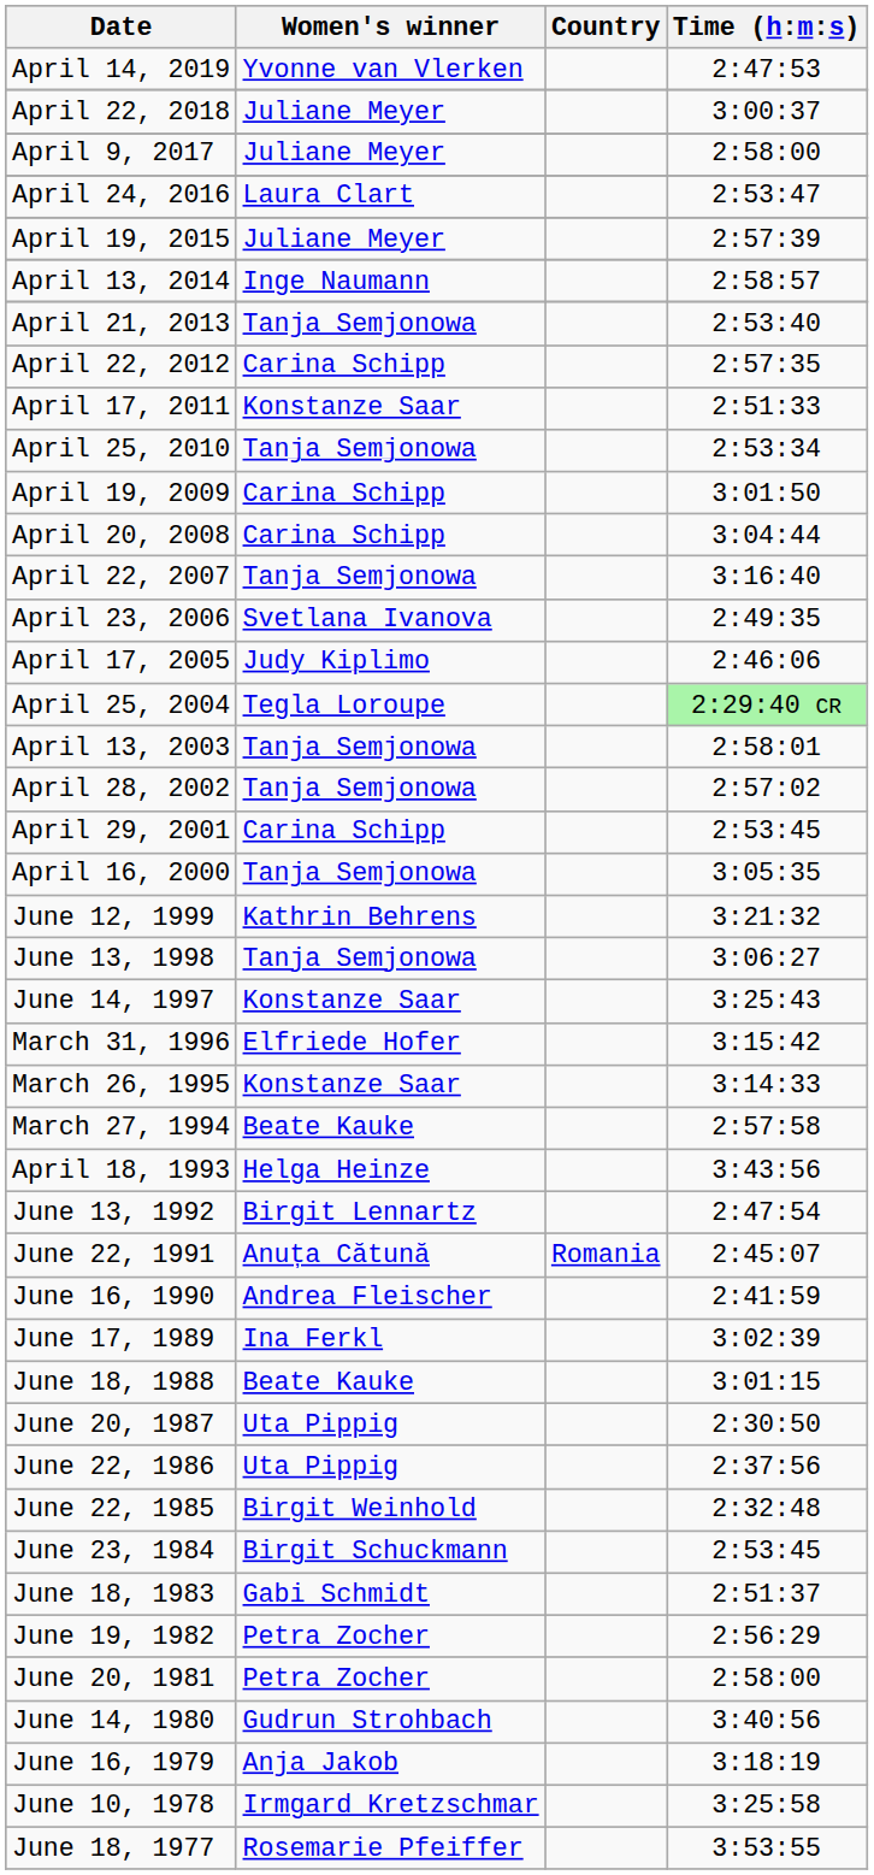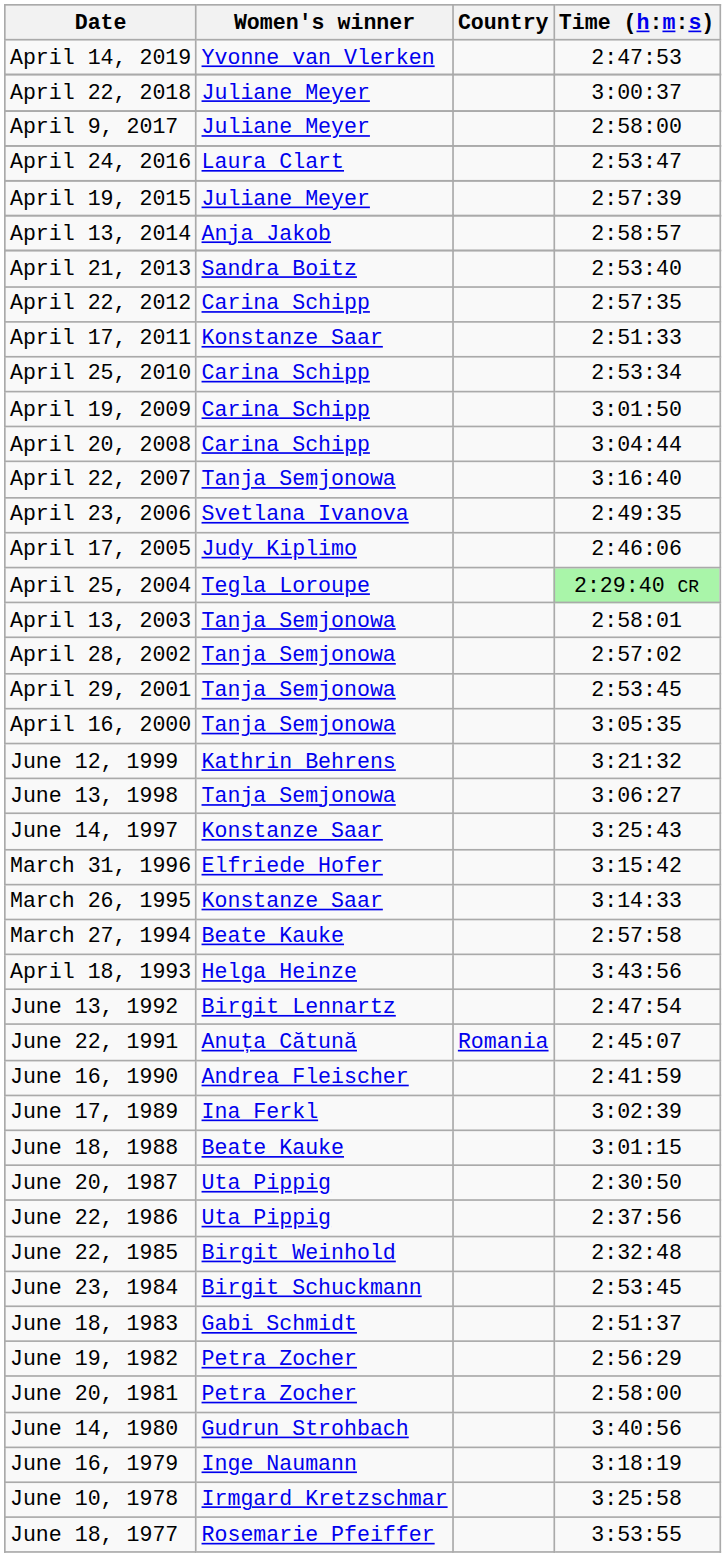 <table class="wikitable sortable" style="text-align:left">
 <tr>
 <th>Date</th>
 <th class=unsortable>Women's winner</th>
 <th>Country</th>
 <th>Time (<a href='#'>h</a>:<a href='#'>m</a>:<a href='#'>s</a>)</th>
 </tr>
 <tr>
 <td>April 14, 2019</td>
 <td><a href='#'>Yvonne van Vlerken</a></td>
 <td></td>
 <td align=center>2:47:53</td>
 </tr>
 <tr>
 </tr>
 <tr>
 <td>April 22, 2018</td>
 <td><a href='#'>Juliane Meyer</a></td>
 <td></td>
 <td align=center>3:00:37</td>
 </tr>
 <tr>
 </tr>
 <tr>
 <td>April 9, 2017</td>
 <td><a href='#'>Juliane Meyer</a></td>
 <td></td>
 <td align=center>2:58:00</td>
 </tr>
 <tr>
 </tr>
 <tr>
 <td>April 24, 2016</td>
 <td><a href='#'>Laura Clart</a></td>
 <td></td>
 <td align=center>2:53:47</td>
 </tr>
 <tr>
 </tr>
 <tr>
 <td>April 19, 2015</td>
 <td><a href='#'>Juliane Meyer</a></td>
 <td></td>
 <td align=center>2:57:39</td>
 </tr>
 <tr>
 </tr>
 <tr>
 <td>April 13, 2014</td>
-<td><a href='#'>Inge Naumann</a></td>
+<td><a href='#'>Anja Jakob</a></td>
 <td></td>
 <td align=center>2:58:57</td>
 </tr>
 <tr>
 </tr>
 <tr>
 <td>April 21, 2013</td>
-<td><a href='#'>Tanja Semjonowa</a></td>
+<td><a href='#'>Sandra Boitz</a></td>
 <td></td>
 <td align=center>2:53:40</td>
 </tr>
 <tr>
 <td>April 22, 2012</td>
 <td><a href='#'>Carina Schipp</a></td>
 <td></td>
 <td align=center>2:57:35</td>
 </tr>
 <tr>
 <td>April 17, 2011</td>
 <td><a href='#'>Konstanze Saar</a></td>
 <td></td>
 <td align=center>2:51:33</td>
 </tr>
 <tr>
 <td>April 25, 2010</td>
-<td><a href='#'>Tanja Semjonowa</a></td>
+<td><a href='#'>Carina Schipp</a></td>
 <td></td>
 <td align=center>2:53:34</td>
 </tr>
 <tr>
 <td>April 19, 2009</td>
 <td><a href='#'>Carina Schipp</a></td>
 <td></td>
 <td align=center>3:01:50</td>
 </tr>
 <tr>
 <td>April 20, 2008</td>
 <td><a href='#'>Carina Schipp</a></td>
 <td></td>
 <td align=center>3:04:44</td>
 </tr>
 <tr>
 <td>April 22, 2007</td>
 <td><a href='#'>Tanja Semjonowa</a></td>
 <td></td>
 <td align=center>3:16:40</td>
 </tr>
 <tr>
 <td>April 23, 2006</td>
 <td><a href='#'>Svetlana Ivanova</a></td>
 <td></td>
 <td align=center>2:49:35</td>
 </tr>
 <tr>
 <td>April 17, 2005</td>
 <td><a href='#'>Judy Kiplimo</a></td>
 <td></td>
 <td align=center>2:46:06</td>
 </tr>
 <tr>
 <td>April 25, 2004</td>
 <td><a href='#'>Tegla Loroupe</a></td>
 <td></td>
 <td align="center" bgcolor=#A9F5A9>2:29:40 <small>CR</small></td>
 </tr>
 <tr>
 <td>April 13, 2003</td>
 <td><a href='#'>Tanja Semjonowa</a></td>
 <td></td>
 <td align=center>2:58:01</td>
 </tr>
 <tr>
 <td>April 28, 2002</td>
 <td><a href='#'>Tanja Semjonowa</a></td>
 <td></td>
 <td align=center>2:57:02</td>
 </tr>
 <tr>
 <td>April 29, 2001</td>
-<td><a href='#'>Carina Schipp</a></td>
+<td><a href='#'>Tanja Semjonowa</a></td>
 <td></td>
 <td align=center>2:53:45</td>
 </tr>
 <tr>
 <td>April 16, 2000</td>
 <td><a href='#'>Tanja Semjonowa</a></td>
 <td></td>
 <td align=center>3:05:35</td>
 </tr>
 <tr>
 <td>June 12, 1999</td>
 <td><a href='#'>Kathrin Behrens</a></td>
 <td></td>
 <td align=center>3:21:32</td>
 </tr>
 <tr>
 <td>June 13, 1998</td>
 <td><a href='#'>Tanja Semjonowa</a></td>
 <td></td>
 <td align=center>3:06:27</td>
 </tr>
 <tr>
 <td>June 14, 1997</td>
 <td><a href='#'>Konstanze Saar</a></td>
 <td></td>
 <td align=center>3:25:43</td>
 </tr>
 <tr>
 <td>March 31, 1996</td>
 <td><a href='#'>Elfriede Hofer</a></td>
 <td></td>
 <td align=center>3:15:42</td>
 </tr>
 <tr>
 <td>March 26, 1995</td>
 <td><a href='#'>Konstanze Saar</a></td>
 <td></td>
 <td align=center>3:14:33</td>
 </tr>
 <tr>
 <td>March 27, 1994</td>
 <td><a href='#'>Beate Kauke</a></td>
 <td></td>
 <td align=center>2:57:58</td>
 </tr>
 <tr>
 <td>April 18, 1993</td>
 <td><a href='#'>Helga Heinze</a></td>
 <td></td>
 <td align=center>3:43:56</td>
 </tr>
 <tr>
 <td>June 13, 1992</td>
 <td><a href='#'>Birgit Lennartz</a></td>
 <td></td>
 <td align=center>2:47:54</td>
 </tr>
 <tr>
 <td>June 22, 1991</td>
 <td><a href='#'>Anuța Cătună</a></td>
 <td> <a href='#'>Romania</a></td>
 <td align=center>2:45:07</td>
 </tr>
 <tr>
 <td>June 16, 1990</td>
 <td><a href='#'>Andrea Fleischer</a></td>
 <td></td>
 <td align=center>2:41:59</td>
 </tr>
 <tr>
 <td>June 17, 1989</td>
 <td><a href='#'>Ina Ferkl</a></td>
 <td></td>
 <td align=center>3:02:39</td>
 </tr>
 <tr>
 <td>June 18, 1988</td>
 <td><a href='#'>Beate Kauke</a></td>
 <td></td>
 <td align=center>3:01:15</td>
 </tr>
 <tr>
 <td>June 20, 1987</td>
 <td><a href='#'>Uta Pippig</a></td>
 <td></td>
 <td align=center>2:30:50</td>
 </tr>
 <tr>
 <td>June 22, 1986</td>
 <td><a href='#'>Uta Pippig</a></td>
 <td></td>
 <td align=center>2:37:56</td>
 </tr>
 <tr>
 <td>June 22, 1985</td>
 <td><a href='#'>Birgit Weinhold</a></td>
 <td></td>
 <td align=center>2:32:48</td>
 </tr>
 <tr>
 <td>June 23, 1984</td>
 <td><a href='#'>Birgit Schuckmann</a></td>
 <td></td>
 <td align=center>2:53:45</td>
 </tr>
 <tr>
 <td>June 18, 1983</td>
 <td><a href='#'>Gabi Schmidt</a></td>
 <td></td>
 <td align=center>2:51:37</td>
 </tr>
 <tr>
 <td>June 19, 1982</td>
 <td><a href='#'>Petra Zocher</a></td>
 <td></td>
 <td align=center>2:56:29</td>
 </tr>
 <tr>
 <td>June 20, 1981</td>
 <td><a href='#'>Petra Zocher</a></td>
 <td></td>
 <td align=center>2:58:00</td>
 </tr>
 <tr>
 <td>June 14, 1980</td>
 <td><a href='#'>Gudrun Strohbach</a></td>
 <td></td>
 <td align=center>3:40:56</td>
 </tr>
 <tr>
 <td>June 16, 1979</td>
-<td><a href='#'>Anja Jakob</a></td>
+<td><a href='#'>Inge Naumann</a></td>
 <td></td>
 <td align=center>3:18:19</td>
 </tr>
 <tr>
 <td>June 10, 1978</td>
 <td><a href='#'>Irmgard Kretzschmar</a></td>
 <td></td>
 <td align=center>3:25:58</td>
 </tr>
 <tr>
 <td>June 18, 1977</td>
 <td><a href='#'>Rosemarie Pfeiffer</a></td>
 <td></td>
 <td align=center>3:53:55</td>
 </tr>
 </table>
